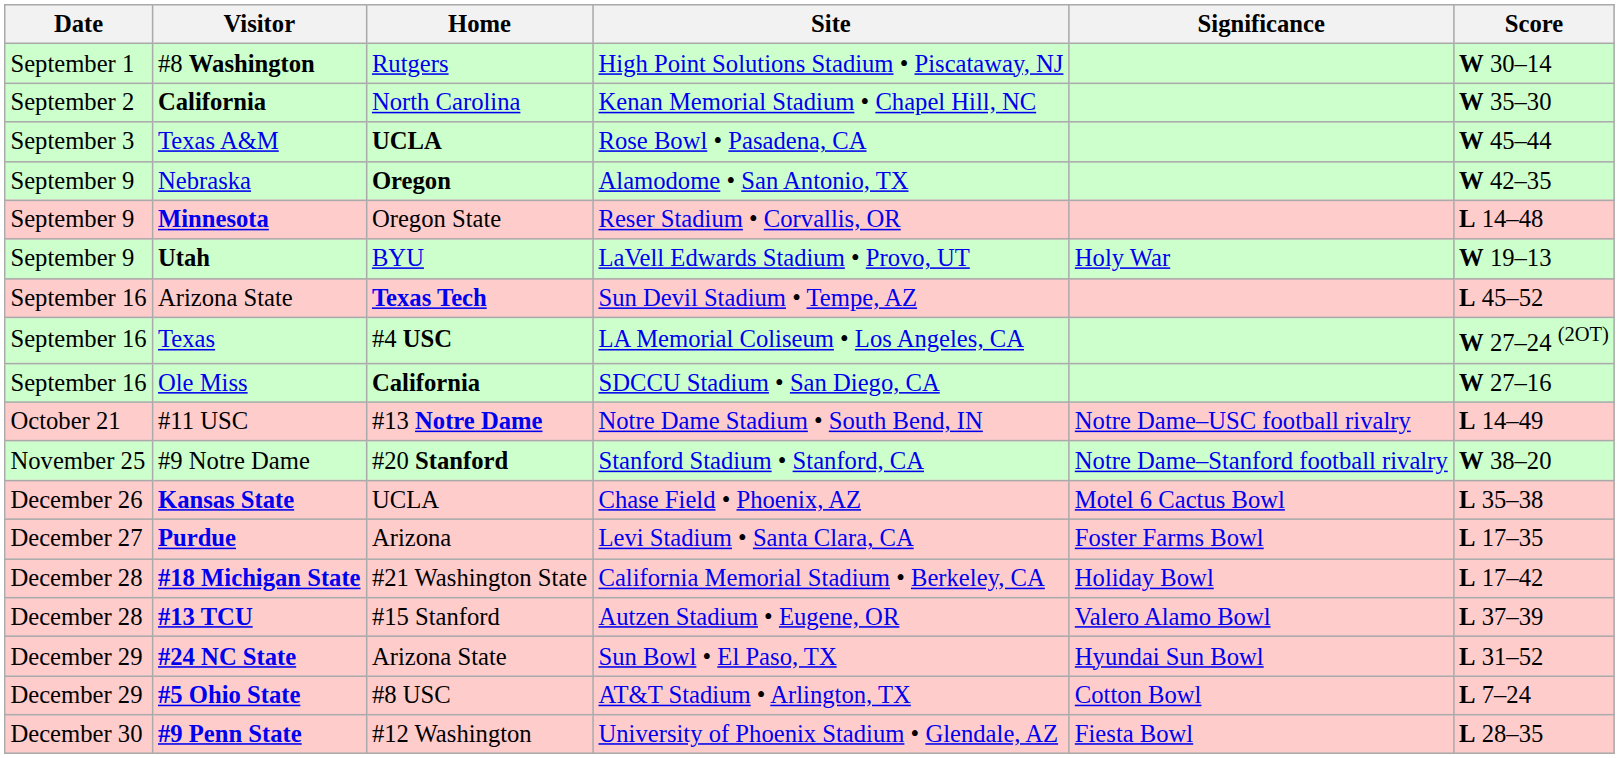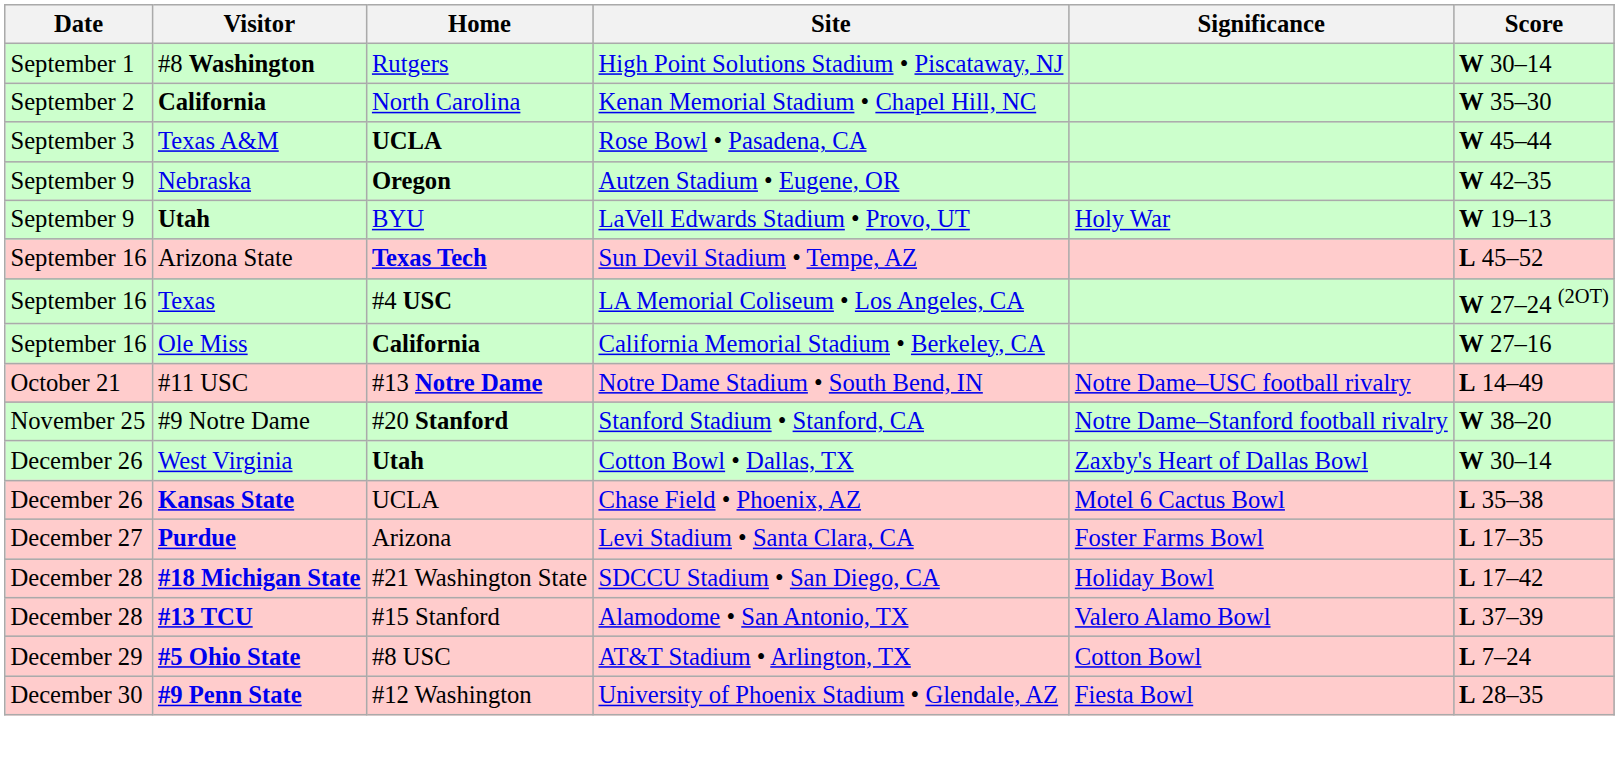 <table class="wikitable">
 <tr>
 <th>Date</th>
 <th>Visitor</th>
 <th>Home</th>
 <th>Site</th>
 <th>Significance</th>
 <th>Score</th>
 </tr>
 <tr style="background:#ccffcc;">
 <td>September 1</td>
 <td>#8 <strong>Washington</strong></td>
 <td><a href='#'>Rutgers</a></td>
 <td><a href='#'>High Point Solutions Stadium</a> • <a href='#'>Piscataway, NJ</a></td>
 <td></td>
 <td><strong>W</strong> 30–14</td>
 </tr>
 <tr style="background:#ccffcc;">
 <td>September 2</td>
 <td><strong>California</strong></td>
 <td><a href='#'>North Carolina</a></td>
 <td><a href='#'>Kenan Memorial Stadium</a> • <a href='#'>Chapel Hill, NC</a></td>
 <td></td>
 <td><strong>W</strong> 35–30</td>
 </tr>
 <tr style="background:#ccffcc;">
 <td>September 3</td>
 <td><a href='#'>Texas A&M</a></td>
 <td><strong>UCLA</strong></td>
 <td><a href='#'>Rose Bowl</a> • <a href='#'>Pasadena, CA</a></td>
 <td></td>
 <td><strong>W</strong> 45–44</td>
 </tr>
 <tr style="background:#ccffcc;">
 <td>September 9</td>
 <td><a href='#'>Nebraska</a></td>
 <td><strong>Oregon</strong></td>
-<td><a href='#'>Alamodome</a> • <a href='#'>San Antonio, TX</a></td>
+<td><a href='#'>Autzen Stadium</a> • <a href='#'>Eugene, OR</a></td>
 <td></td>
 <td><strong>W</strong> 42–35</td>
-</tr>
-<tr style="background:#ffcccc;">
-<td>September 9</td>
-<td><strong><a href='#'>Minnesota</a></strong></td>
-<td>Oregon State</td>
-<td><a href='#'>Reser Stadium</a> • <a href='#'>Corvallis, OR</a></td>
-<td></td>
-<td><strong>L</strong> 14–48</td>
 </tr>
 <tr style="background:#ccffcc;">
 <td>September 9</td>
 <td><strong>Utah</strong></td>
 <td><a href='#'>BYU</a></td>
 <td><a href='#'>LaVell Edwards Stadium</a> • <a href='#'>Provo, UT</a></td>
 <td><a href='#'>Holy War</a></td>
 <td><strong>W</strong> 19–13</td>
 </tr>
 <tr style="background:#ffcccc;">
 <td>September 16</td>
 <td>Arizona State</td>
 <td><strong><a href='#'>Texas Tech</a></strong></td>
 <td><a href='#'>Sun Devil Stadium</a> • <a href='#'>Tempe, AZ</a></td>
 <td></td>
 <td><strong>L</strong> 45–52</td>
 </tr>
 <tr style="background:#ccffcc;">
 <td>September 16</td>
 <td><a href='#'>Texas</a></td>
 <td>#4 <strong>USC</strong></td>
 <td><a href='#'>LA Memorial Coliseum</a> • <a href='#'>Los Angeles, CA</a></td>
 <td></td>
 <td><strong>W</strong> 27–24 <sup>(2OT)</sup></td>
 </tr>
 <tr style="background:#ccffcc;">
 <td>September 16</td>
 <td><a href='#'>Ole Miss</a></td>
 <td><strong>California</strong></td>
-<td><a href='#'>SDCCU Stadium</a> • <a href='#'>San Diego, CA</a></td>
+<td><a href='#'>California Memorial Stadium</a> • <a href='#'>Berkeley, CA</a></td>
 <td></td>
 <td><strong>W</strong> 27–16</td>
 </tr>
 <tr style="background:#ffcccc;">
 <td>October 21</td>
 <td>#11 USC</td>
 <td>#13 <strong><a href='#'>Notre Dame</a></strong></td>
 <td><a href='#'>Notre Dame Stadium</a> • <a href='#'>South Bend, IN</a></td>
 <td><a href='#'>Notre Dame–USC football rivalry</a></td>
 <td><strong>L</strong> 14–49</td>
 </tr>
 <tr style="background:#ccffcc;">
 <td>November 25</td>
 <td>#9 Notre Dame</td>
 <td>#20 <strong>Stanford</strong></td>
 <td><a href='#'>Stanford Stadium</a> • <a href='#'>Stanford, CA</a></td>
 <td><a href='#'>Notre Dame–Stanford football rivalry</a></td>
 <td><strong>W</strong> 38–20</td>
+</tr>
+<tr style="background:#ccffcc;">
+<td>December 26</td>
+<td><a href='#'>West Virginia</a></td>
+<td><strong>Utah</strong></td>
+<td><a href='#'>Cotton Bowl</a> • <a href='#'>Dallas, TX</a></td>
+<td><a href='#'>Zaxby's Heart of Dallas Bowl</a></td>
+<td><strong>W</strong> 30–14</td>
 </tr>
 <tr style="background:#ffcccc;">
 <td>December 26</td>
 <td><strong><a href='#'>Kansas State</a></strong></td>
 <td>UCLA</td>
 <td><a href='#'>Chase Field</a> • <a href='#'>Phoenix, AZ</a></td>
 <td><a href='#'>Motel 6 Cactus Bowl</a></td>
 <td><strong>L</strong> 35–38</td>
 </tr>
 <tr style="background:#ffcccc;">
 <td>December 27</td>
 <td><strong><a href='#'>Purdue</a></strong></td>
 <td>Arizona</td>
 <td><a href='#'>Levi Stadium</a> • <a href='#'>Santa Clara, CA</a></td>
 <td><a href='#'>Foster Farms Bowl</a></td>
 <td><strong>L</strong> 17–35</td>
 </tr>
 <tr style="background:#ffcccc;">
 <td>December 28</td>
 <td><strong><a href='#'>#18 Michigan State</a></strong></td>
 <td>#21 Washington State</td>
-<td><a href='#'>California Memorial Stadium</a> • <a href='#'>Berkeley, CA</a></td>
+<td><a href='#'>SDCCU Stadium</a> • <a href='#'>San Diego, CA</a></td>
 <td><a href='#'>Holiday Bowl</a></td>
 <td><strong>L</strong> 17–42</td>
 </tr>
 <tr style="background:#ffcccc;">
 <td>December 28</td>
 <td><strong><a href='#'>#13 TCU</a></strong></td>
 <td>#15 Stanford</td>
-<td><a href='#'>Autzen Stadium</a> • <a href='#'>Eugene, OR</a></td>
+<td><a href='#'>Alamodome</a> • <a href='#'>San Antonio, TX</a></td>
 <td><a href='#'>Valero Alamo Bowl</a></td>
 <td><strong>L</strong> 37–39</td>
-</tr>
-<tr style="background:#ffcccc;">
-<td>December 29</td>
-<td><strong><a href='#'>#24 NC State</a></strong></td>
-<td>Arizona State</td>
-<td><a href='#'>Sun Bowl</a> • <a href='#'>El Paso, TX</a></td>
-<td><a href='#'>Hyundai Sun Bowl</a></td>
-<td><strong>L</strong> 31–52</td>
 </tr>
 <tr style="background:#ffcccc;">
 <td>December 29</td>
 <td><strong><a href='#'>#5 Ohio State</a></strong></td>
 <td>#8 USC</td>
 <td><a href='#'>AT&T Stadium</a> • <a href='#'>Arlington, TX</a></td>
 <td><a href='#'>Cotton Bowl</a></td>
 <td><strong>L</strong> 7–24</td>
 </tr>
 <tr style="background:#ffcccc;">
 <td>December 30</td>
 <td><strong><a href='#'>#9 Penn State</a></strong></td>
 <td>#12 Washington</td>
 <td><a href='#'>University of Phoenix Stadium</a> • <a href='#'>Glendale, AZ</a></td>
 <td><a href='#'>Fiesta Bowl</a></td>
 <td><strong>L</strong> 28–35</td>
 </tr>
 </table>
